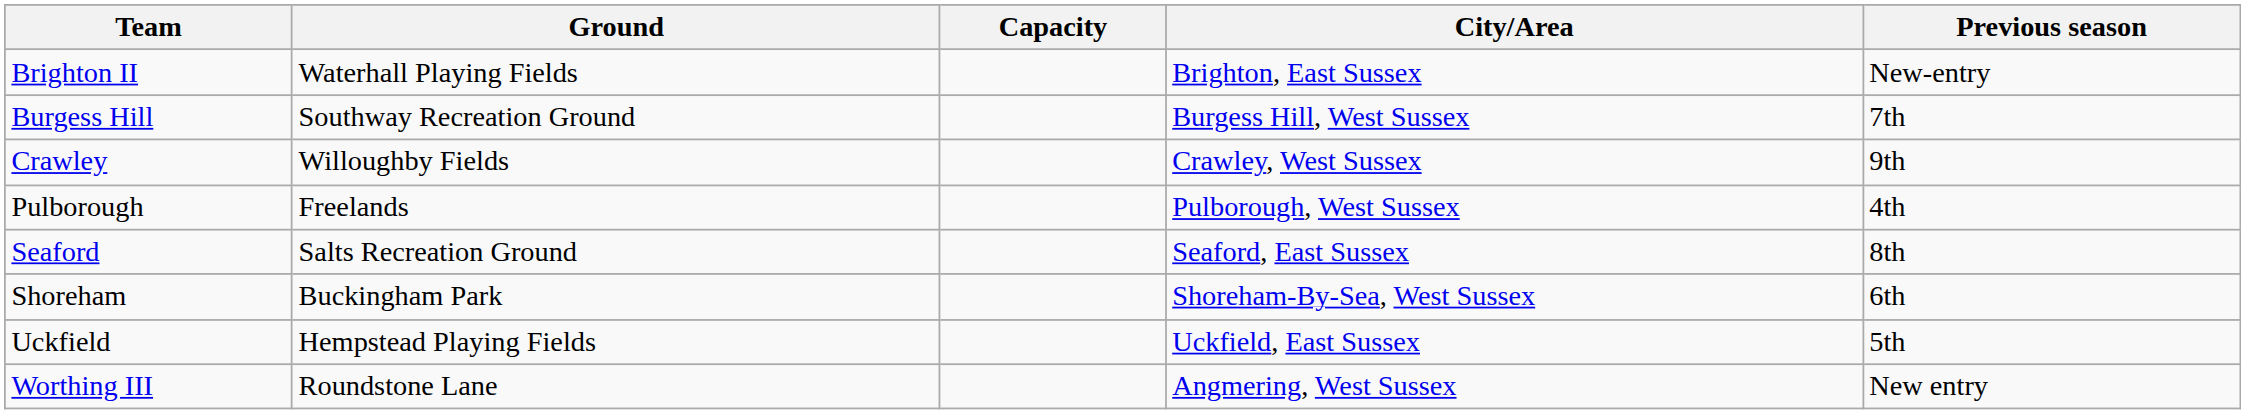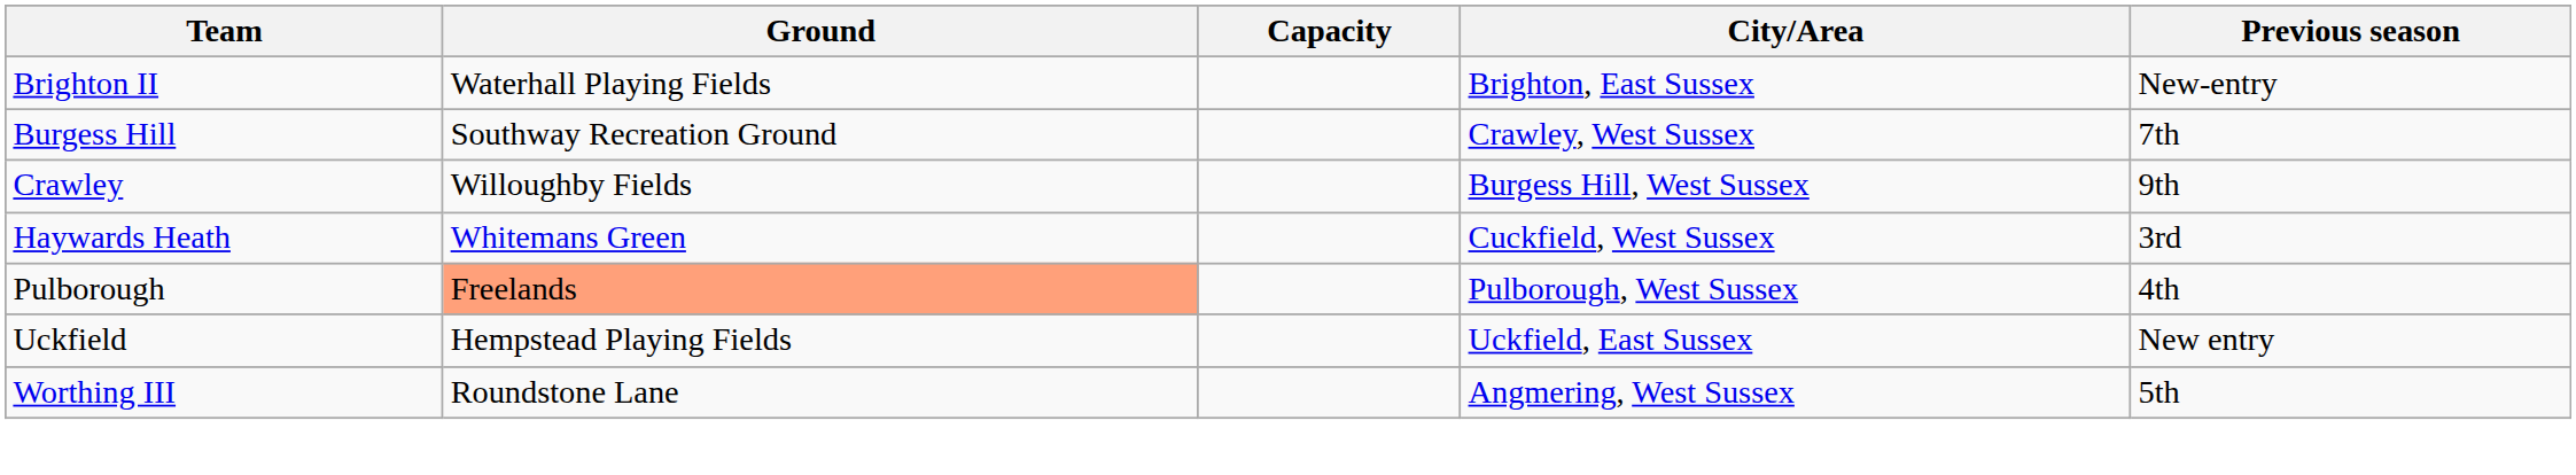 <table class="wikitable sortable" width=100%>
 <tr>
 <th>Team</th>
 <th>Ground</th>
 <th>Capacity</th>
 <th>City/Area</th>
 <th>Previous season</th>
 </tr>
 <tr>
 <td><a href='#'>Brighton II</a></td>
 <td>Waterhall Playing Fields</td>
 <td></td>
 <td><a href='#'>Brighton</a>, <a href='#'>East Sussex</a></td>
 <td>New-entry</td>
 </tr>
 <tr>
 <td><a href='#'>Burgess Hill</a></td>
 <td>Southway Recreation Ground</td>
 <td></td>
-<td><a href='#'>Burgess Hill</a>, <a href='#'>West Sussex</a></td>
+<td><a href='#'>Crawley</a>, <a href='#'>West Sussex</a></td>
 <td>7th</td>
 </tr>
 <tr>
 <td><a href='#'>Crawley</a></td>
 <td>Willoughby Fields</td>
 <td></td>
-<td><a href='#'>Crawley</a>, <a href='#'>West Sussex</a></td>
+<td><a href='#'>Burgess Hill</a>, <a href='#'>West Sussex</a></td>
 <td>9th</td>
 </tr>
 <tr>
+<td><a href='#'>Haywards Heath</a></td>
+<td><a href='#'>Whitemans Green</a></td>
+<td></td>
+<td><a href='#'>Cuckfield</a>, <a href='#'>West Sussex</a></td>
+<td>3rd</td>
+</tr>
+<tr>
 <td>Pulborough</td>
-<td>Freelands</td>
+<td style="background: lightsalmon;">Freelands</td>
 <td></td>
 <td><a href='#'>Pulborough</a>, <a href='#'>West Sussex</a></td>
 <td>4th</td>
-</tr>
-<tr>
-<td><a href='#'>Seaford</a></td>
-<td>Salts Recreation Ground</td>
-<td></td>
-<td><a href='#'>Seaford</a>, <a href='#'>East Sussex</a></td>
-<td>8th</td>
-</tr>
-<tr>
-<td>Shoreham</td>
-<td>Buckingham Park</td>
-<td></td>
-<td><a href='#'>Shoreham-By-Sea</a>, <a href='#'>West Sussex</a></td>
-<td>6th</td>
 </tr>
 <tr>
 <td>Uckfield </td>
 <td>Hempstead Playing Fields</td>
 <td></td>
 <td><a href='#'>Uckfield</a>, <a href='#'>East Sussex</a></td>
-<td>5th</td>
+<td>New entry</td>
 </tr>
 <tr>
 <td><a href='#'>Worthing III</a></td>
 <td>Roundstone Lane</td>
 <td></td>
 <td><a href='#'>Angmering</a>, <a href='#'>West Sussex</a></td>
-<td>New entry</td>
+<td>5th</td>
 </tr>
 </table>
